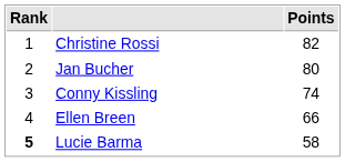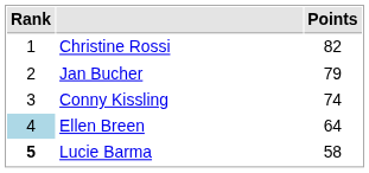 <table cellspacing="1" cellpadding="3" style="border:1px solid #AAAAAA;font-size:86%">
 <tr bgcolor="#E4E4E4">
 <th style="border-bottom:1px solid #AAAAAA" width=10>Rank</th>
 <th style="border-bottom:1px solid #AAAAAA" width=200></th>
 <th style="border-bottom:1px solid #AAAAAA" width=20>Points</th>
 </tr>
 <tr>
 <td align="center">1</td>
 <td> <a href='#'>Christine Rossi</a></td>
 <td align=center>82</td>
 </tr>
 <tr>
 <td align="center">2</td>
 <td> <a href='#'>Jan Bucher</a></td>
-<td align=center>80</td>
+<td align=center>79</td>
 </tr>
 <tr>
 <td align="center">3</td>
 <td> <a href='#'>Conny Kissling</a></td>
 <td align=center>74</td>
 </tr>
 <tr>
-<td align="center">4</td>
+<td align="center" style="background: lightblue;">4</td>
 <td> <a href='#'>Ellen Breen</a></td>
-<td align=center>66</td>
+<td align=center>64</td>
 </tr>
 <tr>
 <td align="center"><strong>5</strong></td>
 <td> <a href='#'>Lucie Barma</a></td>
 <td align=center>58</td>
 </tr>
 </table>
